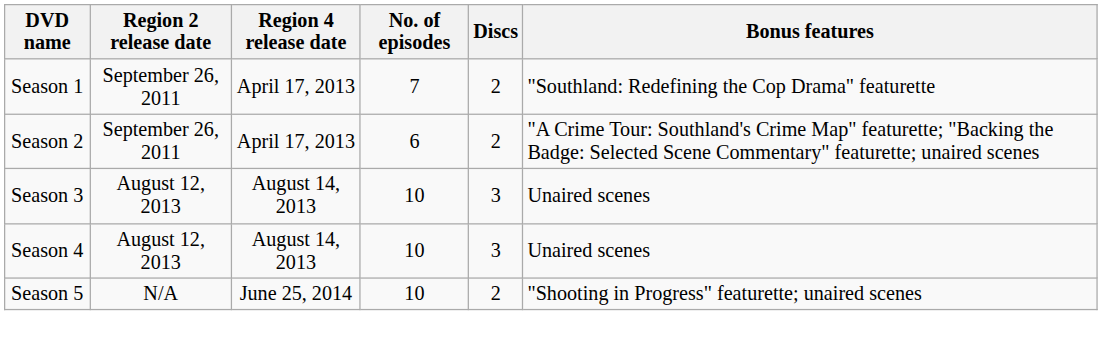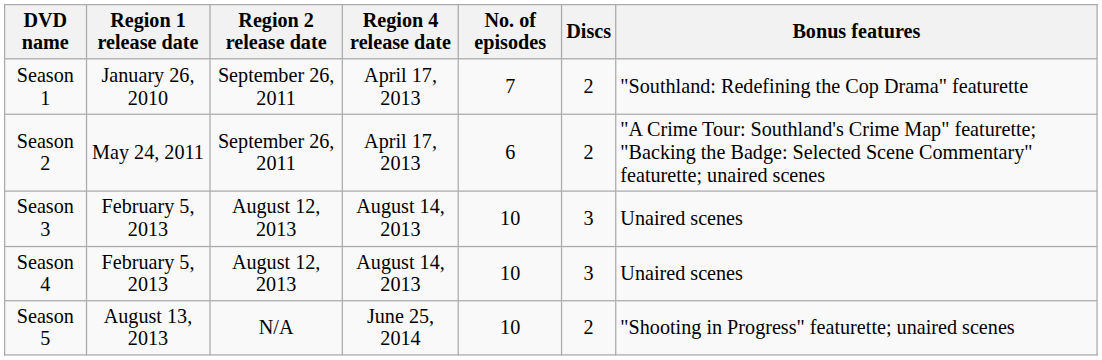 <table class="wikitable">
 <tr>
 <th>DVD name</th>
+<th>Region 1 release date</th>
 <th>Region 2 release date</th>
 <th>Region 4 release date</th>
 <th>No. of episodes</th>
 <th>Discs</th>
 <th>Bonus features</th>
 </tr>
 <tr>
 <td style="text-align:center;">Season 1</td>
+<td style="text-align:center;">January 26, 2010</td>
 <td style="text-align:center;">September 26, 2011</td>
 <td style="text-align:center;">April 17, 2013</td>
 <td style="text-align:center;">7</td>
 <td style="text-align:center;">2</td>
 <td>"Southland: Redefining the Cop Drama" featurette</td>
 </tr>
 <tr>
 <td style="text-align:center;">Season 2</td>
+<td style="text-align:center;">May 24, 2011</td>
 <td style="text-align:center;">September 26, 2011</td>
 <td style="text-align:center;">April 17, 2013</td>
 <td style="text-align:center;">6</td>
 <td style="text-align:center;">2</td>
 <td>"A Crime Tour: Southland's Crime Map" featurette; "Backing the Badge: Selected Scene Commentary" featurette; unaired scenes</td>
 </tr>
 <tr>
 <td style="text-align:center;">Season 3</td>
+<td style="text-align:center;">February 5, 2013</td>
 <td style="text-align:center;">August 12, 2013</td>
 <td style="text-align:center;">August 14, 2013</td>
 <td style="text-align:center;">10</td>
 <td style="text-align:center;">3</td>
 <td>Unaired scenes</td>
 </tr>
 <tr>
 <td style="text-align:center;">Season 4</td>
+<td style="text-align:center;">February 5, 2013</td>
 <td style="text-align:center;">August 12, 2013</td>
 <td style="text-align:center;">August 14, 2013</td>
 <td style="text-align:center;">10</td>
 <td style="text-align:center;">3</td>
 <td>Unaired scenes</td>
 </tr>
 <tr>
 <td style="text-align:center;">Season 5</td>
+<td style="text-align:center;">August 13, 2013</td>
 <td style="text-align:center;">N/A</td>
 <td style="text-align:center;">June 25, 2014</td>
 <td style="text-align:center;">10</td>
 <td style="text-align:center;">2</td>
 <td>"Shooting in Progress" featurette; unaired scenes</td>
 </tr>
 </table>
